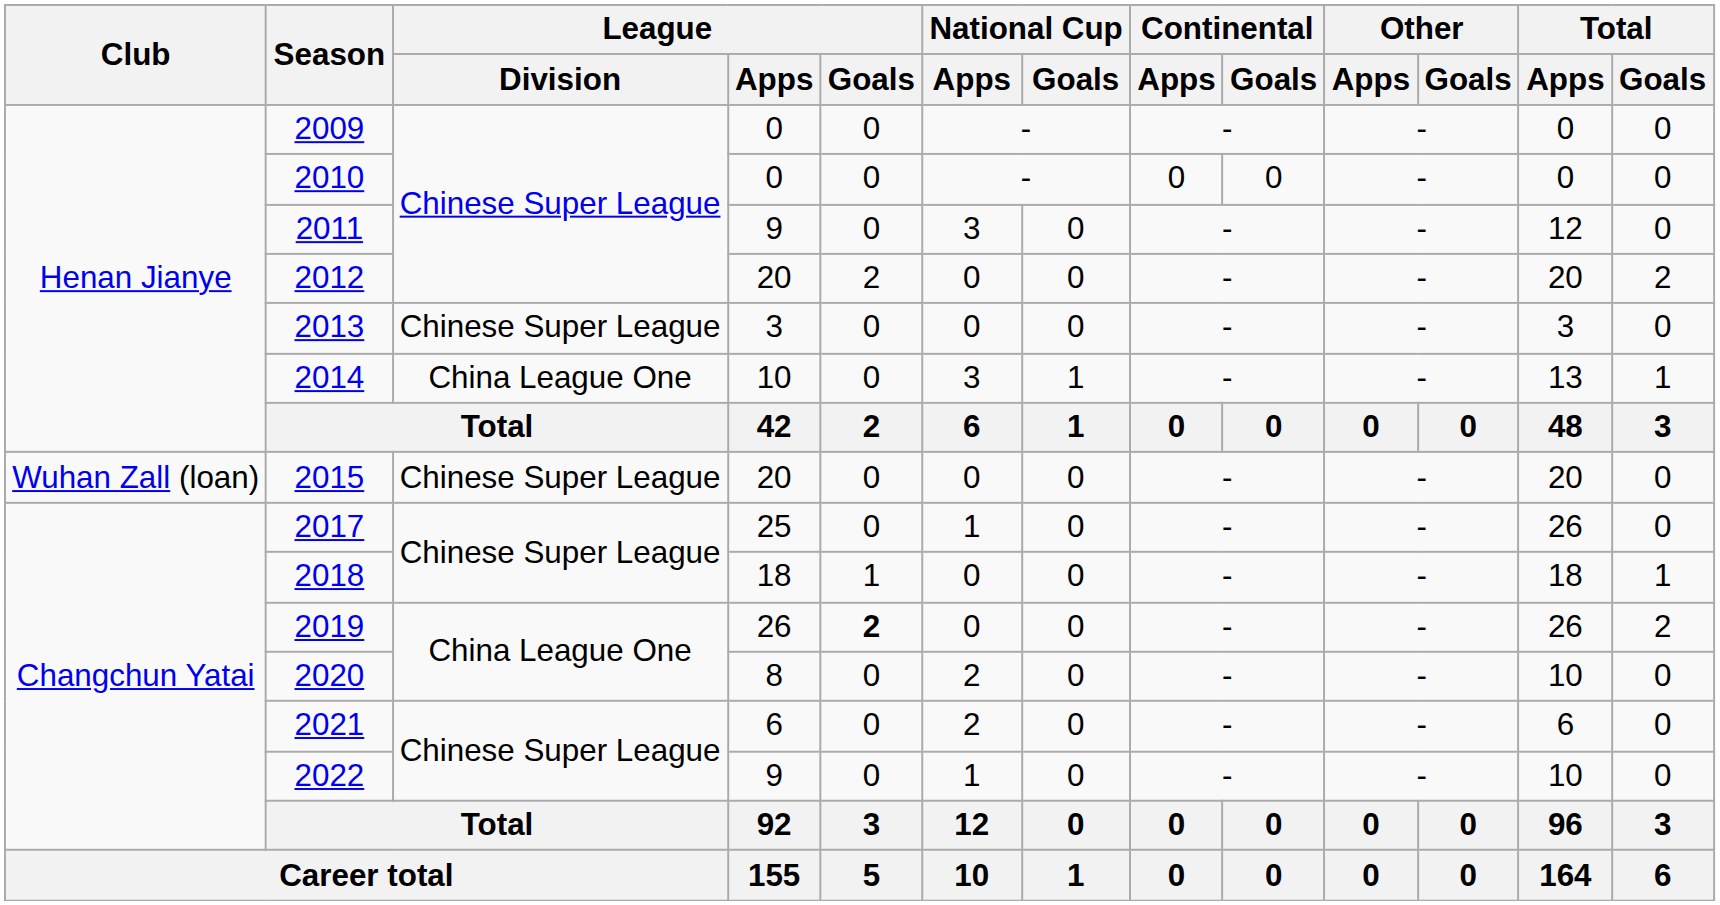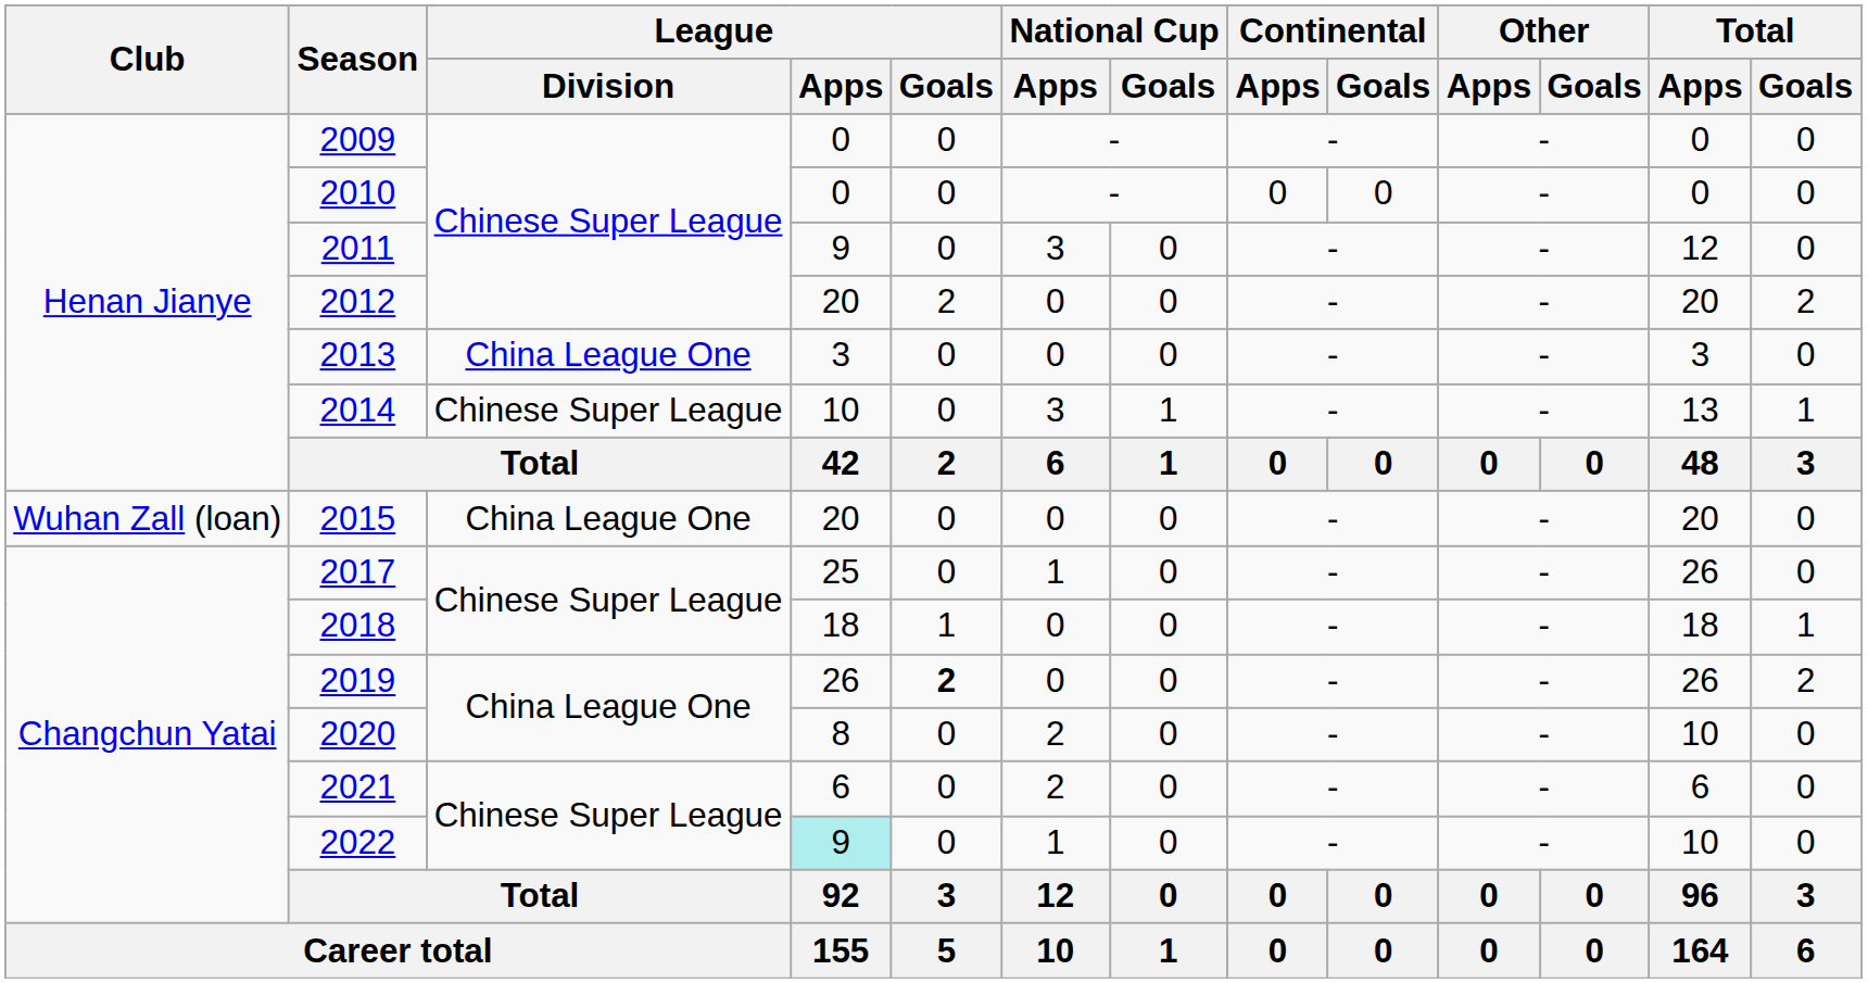 <table class="wikitable" style="text-align: center">
 <tr>
 <th rowspan="2">Club</th>
 <th rowspan="2">Season</th>
 <th colspan="3">League</th>
 <th colspan="2">National Cup</th>
 <th colspan="2">Continental</th>
 <th colspan="2">Other</th>
 <th colspan="2">Total</th>
 </tr>
 <tr>
 <th>Division</th>
 <th>Apps</th>
 <th>Goals</th>
 <th>Apps</th>
 <th>Goals</th>
 <th>Apps</th>
 <th>Goals</th>
 <th>Apps</th>
 <th>Goals</th>
 <th>Apps</th>
 <th>Goals</th>
 </tr>
 <tr>
 <td rowspan=7><a href='#'>Henan Jianye</a></td>
 <td><a href='#'>2009</a></td>
 <td rowspan="4"><a href='#'>Chinese Super League</a></td>
 <td>0</td>
 <td>0</td>
 <td colspan="2">-</td>
 <td colspan="2">-</td>
 <td colspan="2">-</td>
 <td>0</td>
 <td>0</td>
 </tr>
 <tr>
 <td><a href='#'>2010</a></td>
 <td>0</td>
 <td>0</td>
 <td colspan="2">-</td>
 <td>0</td>
 <td>0</td>
 <td colspan="2">-</td>
 <td>0</td>
 <td>0</td>
 </tr>
 <tr>
 <td><a href='#'>2011</a></td>
 <td>9</td>
 <td>0</td>
 <td>3</td>
 <td>0</td>
 <td colspan="2">-</td>
 <td colspan="2">-</td>
 <td>12</td>
 <td>0</td>
 </tr>
 <tr>
 <td><a href='#'>2012</a></td>
 <td>20</td>
 <td>2</td>
 <td>0</td>
 <td>0</td>
 <td colspan="2">-</td>
 <td colspan="2">-</td>
 <td>20</td>
 <td>2</td>
 </tr>
 <tr>
 <td><a href='#'>2013</a></td>
-<td>Chinese Super League</td>
+<td><a href='#'>China League One</a></td>
 <td>3</td>
 <td>0</td>
 <td>0</td>
 <td>0</td>
 <td colspan="2">-</td>
 <td colspan="2">-</td>
 <td>3</td>
 <td>0</td>
 </tr>
 <tr>
 <td><a href='#'>2014</a></td>
-<td>China League One</td>
+<td>Chinese Super League</td>
 <td>10</td>
 <td>0</td>
 <td>3</td>
 <td>1</td>
 <td colspan="2">-</td>
 <td colspan="2">-</td>
 <td>13</td>
 <td>1</td>
 </tr>
 <tr>
 <th colspan="2">Total</th>
 <th>42</th>
 <th>2</th>
 <th>6</th>
 <th>1</th>
 <th>0</th>
 <th>0</th>
 <th>0</th>
 <th>0</th>
 <th>48</th>
 <th>3</th>
 </tr>
 <tr>
 <td><a href='#'>Wuhan Zall</a> (loan)</td>
 <td><a href='#'>2015</a></td>
-<td>Chinese Super League</td>
+<td>China League One</td>
 <td>20</td>
 <td>0</td>
 <td>0</td>
 <td>0</td>
 <td colspan="2">-</td>
 <td colspan="2">-</td>
 <td>20</td>
 <td>0</td>
 </tr>
 <tr>
 <td rowspan=7><a href='#'>Changchun Yatai</a></td>
 <td><a href='#'>2017</a></td>
 <td rowspan="2">Chinese Super League</td>
 <td>25</td>
 <td>0</td>
 <td>1</td>
 <td>0</td>
 <td colspan="2">-</td>
 <td colspan="2">-</td>
 <td>26</td>
 <td>0</td>
 </tr>
 <tr>
 <td><a href='#'>2018</a></td>
 <td>18</td>
 <td>1</td>
 <td>0</td>
 <td>0</td>
 <td colspan="2">-</td>
 <td colspan="2">-</td>
 <td>18</td>
 <td>1</td>
 </tr>
 <tr>
 <td><a href='#'>2019</a></td>
 <td rowspan=2>China League One</td>
 <td>26</td>
 <td><strong>2</strong></td>
 <td>0</td>
 <td>0</td>
 <td colspan="2">-</td>
 <td colspan="2">-</td>
 <td>26</td>
 <td>2</td>
 </tr>
 <tr>
 <td><a href='#'>2020</a></td>
 <td>8</td>
 <td>0</td>
 <td>2</td>
 <td>0</td>
 <td colspan="2">-</td>
 <td colspan="2">-</td>
 <td>10</td>
 <td>0</td>
 </tr>
 <tr>
 <td><a href='#'>2021</a></td>
 <td rowspan="2">Chinese Super League</td>
 <td>6</td>
 <td>0</td>
 <td>2</td>
 <td>0</td>
 <td colspan="2">-</td>
 <td colspan="2">-</td>
 <td>6</td>
 <td>0</td>
 </tr>
 <tr>
 <td><a href='#'>2022</a></td>
-<td>9</td>
+<td style="background: paleturquoise;">9</td>
 <td>0</td>
 <td>1</td>
 <td>0</td>
 <td colspan="2">-</td>
 <td colspan="2">-</td>
 <td>10</td>
 <td>0</td>
 </tr>
 <tr>
 <th colspan="2">Total</th>
 <th>92</th>
 <th>3</th>
 <th>12</th>
 <th>0</th>
 <th>0</th>
 <th>0</th>
 <th>0</th>
 <th>0</th>
 <th>96</th>
 <th>3</th>
 </tr>
 <tr>
 <th colspan=3>Career total</th>
 <th>155</th>
 <th>5</th>
 <th>10</th>
 <th>1</th>
 <th>0</th>
 <th>0</th>
 <th>0</th>
 <th>0</th>
 <th>164</th>
 <th>6</th>
 </tr>
 </table>
